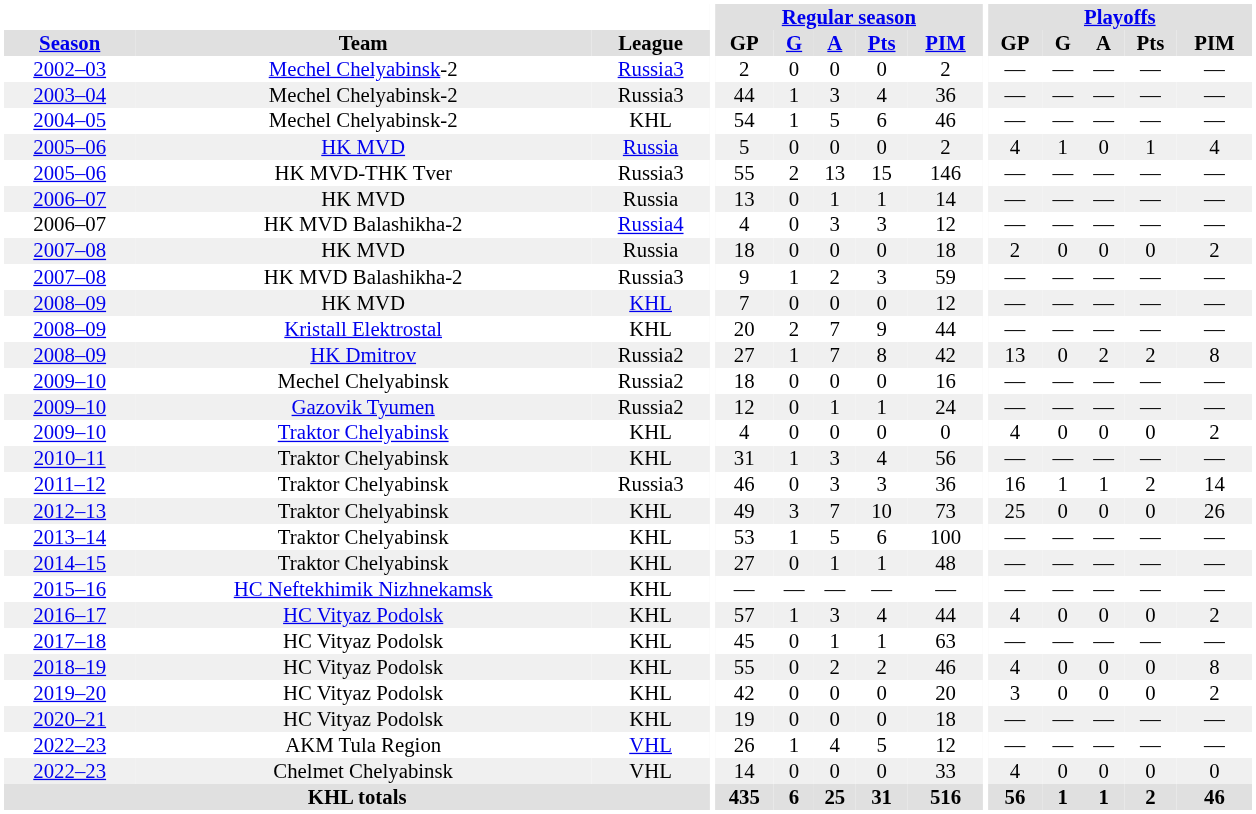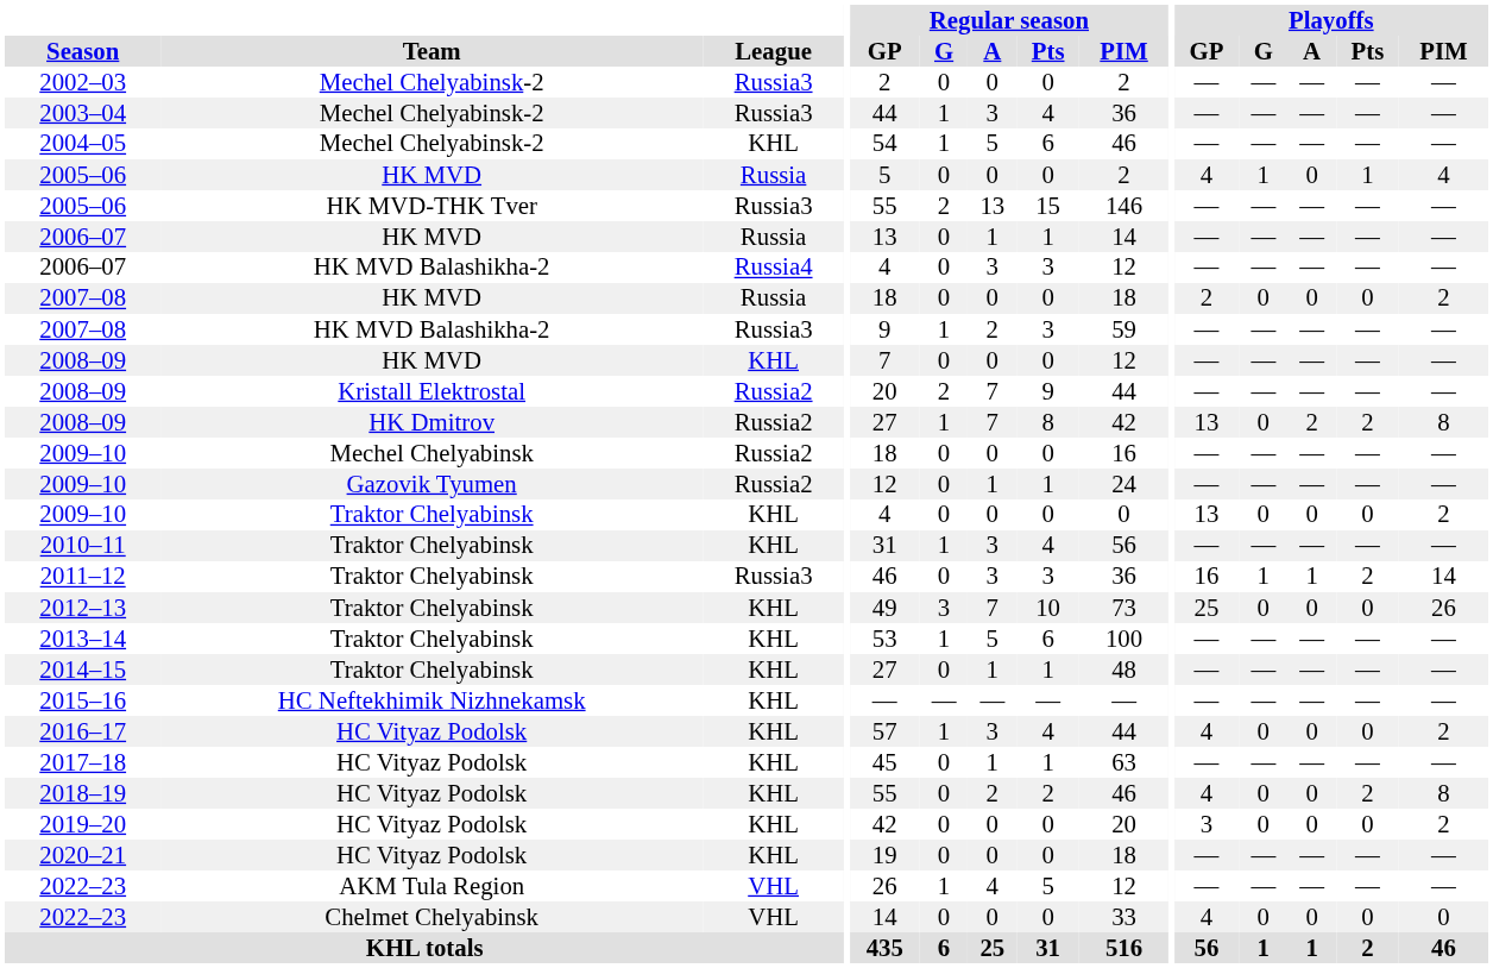 <table border="0" cellpadding="1" cellspacing="0" style="text-align:center; width:60em">
 <tr bgcolor="#e0e0e0">
 <th colspan="3" bgcolor="#ffffff"></th>
 <th rowspan="99" bgcolor="#ffffff"></th>
 <th colspan="5"><a href='#'>Regular season</a></th>
 <th rowspan="99" bgcolor="#ffffff"></th>
 <th colspan="5"><a href='#'>Playoffs</a></th>
 </tr>
 <tr bgcolor="#e0e0e0">
 <th><a href='#'>Season</a></th>
 <th>Team</th>
 <th>League</th>
 <th>GP</th>
 <th><a href='#'>G</a></th>
 <th><a href='#'>A</a></th>
 <th><a href='#'>Pts</a></th>
 <th><a href='#'>PIM</a></th>
 <th>GP</th>
 <th>G</th>
 <th>A</th>
 <th>Pts</th>
 <th>PIM</th>
 </tr>
 <tr>
 <td><a href='#'>2002–03</a></td>
 <td><a href='#'>Mechel Chelyabinsk</a>-2</td>
 <td><a href='#'>Russia3</a></td>
 <td>2</td>
 <td>0</td>
 <td>0</td>
 <td>0</td>
 <td>2</td>
 <td>—</td>
 <td>—</td>
 <td>—</td>
 <td>—</td>
 <td>—</td>
 </tr>
 <tr bgcolor="#f0f0f0">
 <td><a href='#'>2003–04</a></td>
 <td>Mechel Chelyabinsk-2</td>
 <td>Russia3</td>
 <td>44</td>
 <td>1</td>
 <td>3</td>
 <td>4</td>
 <td>36</td>
 <td>—</td>
 <td>—</td>
 <td>—</td>
 <td>—</td>
 <td>—</td>
 </tr>
 <tr>
 <td><a href='#'>2004–05</a></td>
 <td>Mechel Chelyabinsk-2</td>
 <td>KHL</td>
 <td>54</td>
 <td>1</td>
 <td>5</td>
 <td>6</td>
 <td>46</td>
 <td>—</td>
 <td>—</td>
 <td>—</td>
 <td>—</td>
 <td>—</td>
 </tr>
 <tr bgcolor="#f0f0f0">
 <td><a href='#'>2005–06</a></td>
 <td><a href='#'>HK MVD</a></td>
 <td><a href='#'>Russia</a></td>
 <td>5</td>
 <td>0</td>
 <td>0</td>
 <td>0</td>
 <td>2</td>
 <td>4</td>
 <td>1</td>
 <td>0</td>
 <td>1</td>
 <td>4</td>
 </tr>
 <tr>
 <td><a href='#'>2005–06</a></td>
 <td>HK MVD-THK Tver</td>
 <td>Russia3</td>
 <td>55</td>
 <td>2</td>
 <td>13</td>
 <td>15</td>
 <td>146</td>
 <td>—</td>
 <td>—</td>
 <td>—</td>
 <td>—</td>
 <td>—</td>
 </tr>
 <tr bgcolor="#f0f0f0">
 <td><a href='#'>2006–07</a></td>
 <td>HK MVD</td>
 <td>Russia</td>
 <td>13</td>
 <td>0</td>
 <td>1</td>
 <td>1</td>
 <td>14</td>
 <td>—</td>
 <td>—</td>
 <td>—</td>
 <td>—</td>
 <td>—</td>
 </tr>
 <tr>
 <td>2006–07</td>
 <td>HK MVD Balashikha-2</td>
 <td><a href='#'>Russia4</a></td>
 <td>4</td>
 <td>0</td>
 <td>3</td>
 <td>3</td>
 <td>12</td>
 <td>—</td>
 <td>—</td>
 <td>—</td>
 <td>—</td>
 <td>—</td>
 </tr>
 <tr bgcolor="#f0f0f0">
 <td><a href='#'>2007–08</a></td>
 <td>HK MVD</td>
 <td>Russia</td>
 <td>18</td>
 <td>0</td>
 <td>0</td>
 <td>0</td>
 <td>18</td>
 <td>2</td>
 <td>0</td>
 <td>0</td>
 <td>0</td>
 <td>2</td>
 </tr>
 <tr>
 <td><a href='#'>2007–08</a></td>
 <td>HK MVD Balashikha-2</td>
 <td>Russia3</td>
 <td>9</td>
 <td>1</td>
 <td>2</td>
 <td>3</td>
 <td>59</td>
 <td>—</td>
 <td>—</td>
 <td>—</td>
 <td>—</td>
 <td>—</td>
 </tr>
 <tr bgcolor="#f0f0f0">
 <td><a href='#'>2008–09</a></td>
 <td>HK MVD</td>
 <td><a href='#'>KHL</a></td>
 <td>7</td>
 <td>0</td>
 <td>0</td>
 <td>0</td>
 <td>12</td>
 <td>—</td>
 <td>—</td>
 <td>—</td>
 <td>—</td>
 <td>—</td>
 </tr>
 <tr>
 <td><a href='#'>2008–09</a></td>
 <td><a href='#'>Kristall Elektrostal</a></td>
-<td>KHL</td>
+<td><a href='#'>Russia2</a></td>
 <td>20</td>
 <td>2</td>
 <td>7</td>
 <td>9</td>
 <td>44</td>
 <td>—</td>
 <td>—</td>
 <td>—</td>
 <td>—</td>
 <td>—</td>
 </tr>
 <tr bgcolor="#f0f0f0">
 <td><a href='#'>2008–09</a></td>
 <td><a href='#'>HK Dmitrov</a></td>
 <td>Russia2</td>
 <td>27</td>
 <td>1</td>
 <td>7</td>
 <td>8</td>
 <td>42</td>
 <td>13</td>
 <td>0</td>
 <td>2</td>
 <td>2</td>
 <td>8</td>
 </tr>
 <tr>
 <td><a href='#'>2009–10</a></td>
 <td>Mechel Chelyabinsk</td>
 <td>Russia2</td>
 <td>18</td>
 <td>0</td>
 <td>0</td>
 <td>0</td>
 <td>16</td>
 <td>—</td>
 <td>—</td>
 <td>—</td>
 <td>—</td>
 <td>—</td>
 </tr>
 <tr bgcolor="#f0f0f0">
 <td><a href='#'>2009–10</a></td>
 <td><a href='#'>Gazovik Tyumen</a></td>
 <td>Russia2</td>
 <td>12</td>
 <td>0</td>
 <td>1</td>
 <td>1</td>
 <td>24</td>
 <td>—</td>
 <td>—</td>
 <td>—</td>
 <td>—</td>
 <td>—</td>
 </tr>
 <tr>
 <td><a href='#'>2009–10</a></td>
 <td><a href='#'>Traktor Chelyabinsk</a></td>
 <td>KHL</td>
 <td>4</td>
 <td>0</td>
 <td>0</td>
 <td>0</td>
 <td>0</td>
-<td>4</td>
+<td>13</td>
 <td>0</td>
 <td>0</td>
 <td>0</td>
 <td>2</td>
 </tr>
 <tr bgcolor="#f0f0f0">
 <td><a href='#'>2010–11</a></td>
 <td>Traktor Chelyabinsk</td>
 <td>KHL</td>
 <td>31</td>
 <td>1</td>
 <td>3</td>
 <td>4</td>
 <td>56</td>
 <td>—</td>
 <td>—</td>
 <td>—</td>
 <td>—</td>
 <td>—</td>
 </tr>
 <tr>
 <td><a href='#'>2011–12</a></td>
 <td>Traktor Chelyabinsk</td>
 <td>Russia3</td>
 <td>46</td>
 <td>0</td>
 <td>3</td>
 <td>3</td>
 <td>36</td>
 <td>16</td>
 <td>1</td>
 <td>1</td>
 <td>2</td>
 <td>14</td>
 </tr>
 <tr bgcolor="#f0f0f0">
 <td><a href='#'>2012–13</a></td>
 <td>Traktor Chelyabinsk</td>
 <td>KHL</td>
 <td>49</td>
 <td>3</td>
 <td>7</td>
 <td>10</td>
 <td>73</td>
 <td>25</td>
 <td>0</td>
 <td>0</td>
 <td>0</td>
 <td>26</td>
 </tr>
 <tr>
 <td><a href='#'>2013–14</a></td>
 <td>Traktor Chelyabinsk</td>
 <td>KHL</td>
 <td>53</td>
 <td>1</td>
 <td>5</td>
 <td>6</td>
 <td>100</td>
 <td>—</td>
 <td>—</td>
 <td>—</td>
 <td>—</td>
 <td>—</td>
 </tr>
 <tr bgcolor="#f0f0f0">
 <td><a href='#'>2014–15</a></td>
 <td>Traktor Chelyabinsk</td>
 <td>KHL</td>
 <td>27</td>
 <td>0</td>
 <td>1</td>
 <td>1</td>
 <td>48</td>
 <td>—</td>
 <td>—</td>
 <td>—</td>
 <td>—</td>
 <td>—</td>
 </tr>
 <tr>
 <td><a href='#'>2015–16</a></td>
 <td><a href='#'>HC Neftekhimik Nizhnekamsk</a></td>
 <td>KHL</td>
 <td>—</td>
 <td>—</td>
 <td>—</td>
 <td>—</td>
 <td>—</td>
 <td>—</td>
 <td>—</td>
 <td>—</td>
 <td>—</td>
 <td>—</td>
 </tr>
 <tr bgcolor="#f0f0f0">
 <td><a href='#'>2016–17</a></td>
 <td><a href='#'>HC Vityaz Podolsk</a></td>
 <td>KHL</td>
 <td>57</td>
 <td>1</td>
 <td>3</td>
 <td>4</td>
 <td>44</td>
 <td>4</td>
 <td>0</td>
 <td>0</td>
 <td>0</td>
 <td>2</td>
 </tr>
 <tr>
 <td><a href='#'>2017–18</a></td>
 <td>HC Vityaz Podolsk</td>
 <td>KHL</td>
 <td>45</td>
 <td>0</td>
 <td>1</td>
 <td>1</td>
 <td>63</td>
 <td>—</td>
 <td>—</td>
 <td>—</td>
 <td>—</td>
 <td>—</td>
 </tr>
 <tr bgcolor="#f0f0f0">
 <td><a href='#'>2018–19</a></td>
 <td>HC Vityaz Podolsk</td>
 <td>KHL</td>
 <td>55</td>
 <td>0</td>
 <td>2</td>
 <td>2</td>
 <td>46</td>
 <td>4</td>
 <td>0</td>
 <td>0</td>
-<td>0</td>
+<td>2</td>
 <td>8</td>
 </tr>
 <tr>
 <td><a href='#'>2019–20</a></td>
 <td>HC Vityaz Podolsk</td>
 <td>KHL</td>
 <td>42</td>
 <td>0</td>
 <td>0</td>
 <td>0</td>
 <td>20</td>
 <td>3</td>
 <td>0</td>
 <td>0</td>
 <td>0</td>
 <td>2</td>
 </tr>
 <tr bgcolor="#f0f0f0">
 <td><a href='#'>2020–21</a></td>
 <td>HC Vityaz Podolsk</td>
 <td>KHL</td>
 <td>19</td>
 <td>0</td>
 <td>0</td>
 <td>0</td>
 <td>18</td>
 <td>—</td>
 <td>—</td>
 <td>—</td>
 <td>—</td>
 <td>—</td>
 </tr>
 <tr>
 <td><a href='#'>2022–23</a></td>
 <td>AKM Tula Region</td>
 <td><a href='#'>VHL</a></td>
 <td>26</td>
 <td>1</td>
 <td>4</td>
 <td>5</td>
 <td>12</td>
 <td>—</td>
 <td>—</td>
 <td>—</td>
 <td>—</td>
 <td>—</td>
 </tr>
 <tr bgcolor="#f0f0f0">
 <td><a href='#'>2022–23</a></td>
 <td>Chelmet Chelyabinsk</td>
 <td>VHL</td>
 <td>14</td>
 <td>0</td>
 <td>0</td>
 <td>0</td>
 <td>33</td>
 <td>4</td>
 <td>0</td>
 <td>0</td>
 <td>0</td>
 <td>0</td>
 </tr>
 <tr>
 </tr>
 <tr ALIGN="center" bgcolor="#e0e0e0">
 <th colspan="3">KHL totals</th>
 <th ALIGN="center">435</th>
 <th ALIGN="center">6</th>
 <th ALIGN="center">25</th>
 <th ALIGN="center">31</th>
 <th ALIGN="center">516</th>
 <th ALIGN="center">56</th>
 <th ALIGN="center">1</th>
 <th ALIGN="center">1</th>
 <th ALIGN="center">2</th>
 <th ALIGN="center">46</th>
 </tr>
 </table>
